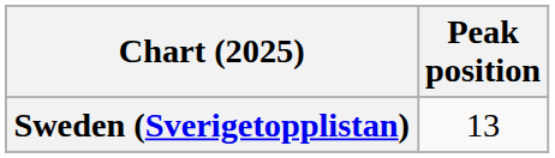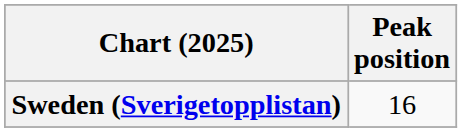 <table class="wikitable plainrowheaders" style="text-align:center">
 <tr>
 <th scope="col">Chart (2025)</th>
 <th scope="col">Peak<br>position</th>
 </tr>
 <tr>
 <th scope="row">Sweden (<a href='#'>Sverigetopplistan</a>)</th>
-<td>13</td>
+<td>16</td>
 </tr>
 </table>
